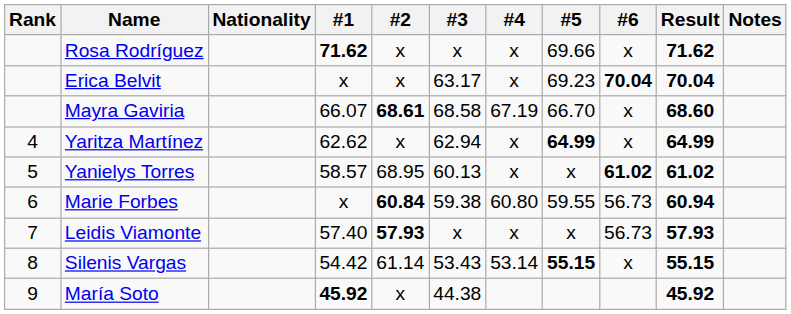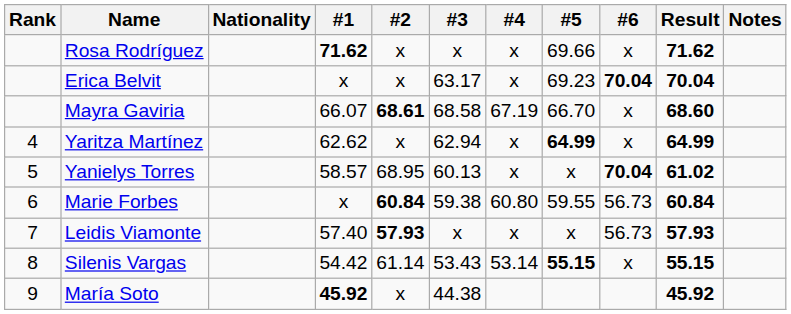 <table class="wikitable sortable" style="text-align:center">
 <tr>
 <th>Rank</th>
 <th>Name</th>
 <th>Nationality</th>
 <th>#1</th>
 <th>#2</th>
 <th>#3</th>
 <th>#4</th>
 <th>#5</th>
 <th>#6</th>
 <th>Result</th>
 <th>Notes</th>
 </tr>
 <tr>
 <td></td>
 <td align=left><a href='#'>Rosa Rodríguez</a></td>
 <td align=left></td>
 <td><strong>71.62</strong></td>
 <td>x</td>
 <td>x</td>
 <td>x</td>
 <td>69.66</td>
 <td>x</td>
 <td><strong>71.62</strong></td>
 <td><strong></strong></td>
 </tr>
 <tr>
 <td></td>
 <td align=left><a href='#'>Erica Belvit</a></td>
 <td align=left></td>
 <td>x</td>
 <td>x</td>
 <td>63.17</td>
 <td>x</td>
 <td>69.23</td>
 <td><strong>70.04</strong></td>
 <td><strong>70.04</strong></td>
 <td></td>
 </tr>
 <tr>
 <td></td>
 <td align=left><a href='#'>Mayra Gaviria</a></td>
 <td align=left></td>
 <td>66.07</td>
 <td><strong>68.61</strong></td>
 <td>68.58</td>
 <td>67.19</td>
 <td>66.70</td>
 <td>x</td>
 <td><strong>68.60</strong></td>
 <td><strong></strong></td>
 </tr>
 <tr>
 <td>4</td>
 <td align=left><a href='#'>Yaritza Martínez</a></td>
 <td align=left></td>
 <td>62.62</td>
 <td>x</td>
 <td>62.94</td>
 <td>x</td>
 <td><strong>64.99</strong></td>
 <td>x</td>
 <td><strong>64.99</strong></td>
 <td></td>
 </tr>
 <tr>
 <td>5</td>
 <td align=left><a href='#'>Yanielys Torres</a></td>
 <td align=left></td>
 <td>58.57</td>
 <td>68.95</td>
 <td>60.13</td>
 <td>x</td>
 <td>x</td>
-<td><strong>61.02</strong></td>
+<td><strong>70.04</strong></td>
 <td><strong>61.02</strong></td>
 <td></td>
 </tr>
 <tr>
 <td>6</td>
 <td align=left><a href='#'>Marie Forbes</a></td>
 <td align=left></td>
 <td>x</td>
 <td><strong>60.84</strong></td>
 <td>59.38</td>
 <td>60.80</td>
 <td>59.55</td>
 <td>56.73</td>
-<td><strong>60.94</strong></td>
+<td><strong>60.84</strong></td>
 <td></td>
 </tr>
 <tr>
 <td>7</td>
 <td align=left><a href='#'>Leidis Viamonte</a></td>
 <td align=left></td>
 <td>57.40</td>
 <td><strong>57.93</strong></td>
 <td>x</td>
 <td>x</td>
 <td>x</td>
 <td>56.73</td>
 <td><strong>57.93</strong></td>
 <td></td>
 </tr>
 <tr>
 <td>8</td>
 <td align=left><a href='#'>Silenis Vargas</a></td>
 <td align=left></td>
 <td>54.42</td>
 <td>61.14</td>
 <td>53.43</td>
 <td>53.14</td>
 <td><strong>55.15</strong></td>
 <td>x</td>
 <td><strong>55.15</strong></td>
 <td></td>
 </tr>
 <tr>
 <td>9</td>
 <td align=left><a href='#'>María Soto</a></td>
 <td align=left></td>
 <td><strong>45.92</strong></td>
 <td>x</td>
 <td>44.38</td>
 <td></td>
 <td></td>
 <td></td>
 <td><strong>45.92</strong></td>
 <td></td>
 </tr>
 </table>
